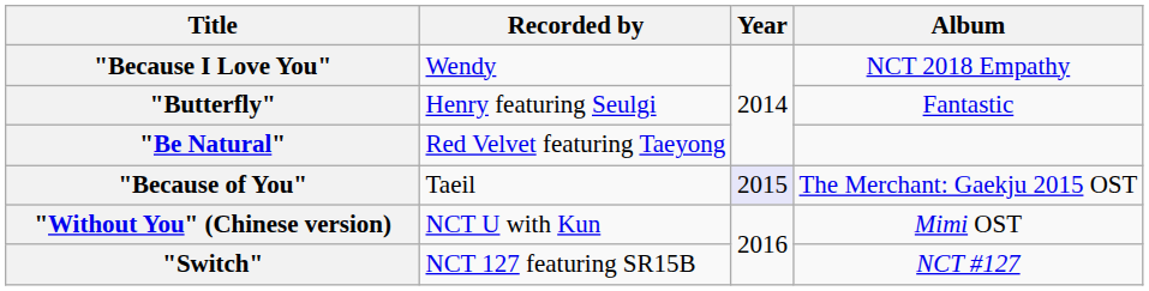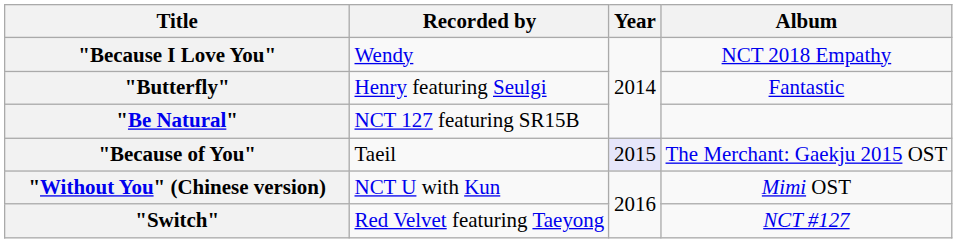 <table class="wikitable plainrowheaders" style="text-align:center;" border="1">
 <tr>
 <th scope="col" style="width:16em;">Title</th>
 <th scope="col">Recorded by</th>
 <th scope="col">Year</th>
 <th scope="col">Album</th>
 </tr>
 <tr>
 <th scope="row">"Because I Love You"</th>
 <td style="text-align:left"><a href='#'>Wendy</a></td>
 <td rowspan="3">2014</td>
 <td><a href='#'>NCT 2018 Empathy</a></td>
 </tr>
 <tr>
 <th scope="row">"Butterfly"</th>
 <td style="text-align:left"><a href='#'>Henry</a> featuring <a href='#'>Seulgi</a></td>
 <td><a href='#'>Fantastic</a></td>
 </tr>
 <tr>
 <th scope="row">"<a href='#'>Be Natural</a>"</th>
-<td style="text-align:left"><a href='#'>Red Velvet</a> featuring <a href='#'>Taeyong</a></td>
+<td style="text-align:left"><a href='#'>NCT 127</a> featuring SR15B</td>
 <td></td>
 </tr>
 <tr>
 <th scope="row">"Because of You"</th>
 <td style="text-align:left">Taeil</td>
 <td style="background: lavender;">2015</td>
 <td><a href='#'>The Merchant: Gaekju 2015</a> OST</td>
 </tr>
 <tr>
 <th scope="row">"<a href='#'>Without You</a>" (Chinese version)</th>
 <td style="text-align:left"><a href='#'>NCT U</a> with <a href='#'>Kun</a></td>
 <td rowspan="2">2016</td>
 <td><em><a href='#'>Mimi</a></em> OST</td>
 </tr>
 <tr>
 <th scope="row">"Switch"</th>
-<td style="text-align:left"><a href='#'>NCT 127</a> featuring SR15B</td>
+<td style="text-align:left"><a href='#'>Red Velvet</a> featuring <a href='#'>Taeyong</a></td>
 <td><em><a href='#'>NCT #127</a></em></td>
 </tr>
 </table>
